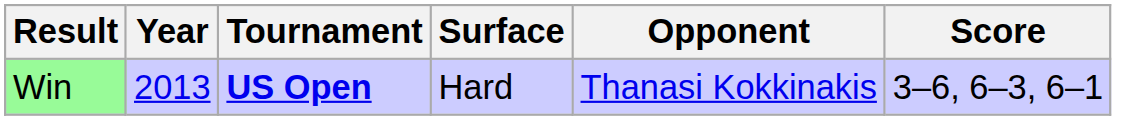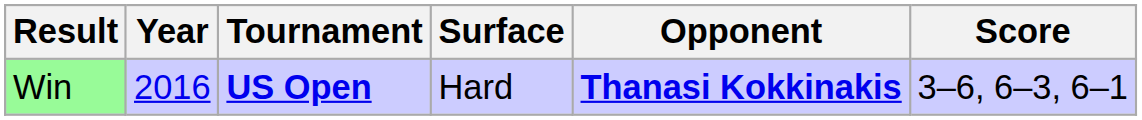 <table class="wikitable">
 <tr>
 <th>Result</th>
 <th>Year</th>
 <th>Tournament</th>
 <th>Surface</th>
 <th>Opponent</th>
 <th class=unsortable>Score</th>
 </tr>
 <tr style="background:#ccf;">
 <td bgcolor=98fb98>Win</td>
-<td><a href='#'>2013</a></td>
+<td><a href='#'>2016</a></td>
 <td><strong><a href='#'>US Open</a></strong></td>
 <td>Hard</td>
-<td> <a href='#'>Thanasi Kokkinakis</a></td>
+<td><strong> <a href='#'>Thanasi Kokkinakis</a></strong></td>
 <td>3–6, 6–3, 6–1</td>
 </tr>
 </table>
